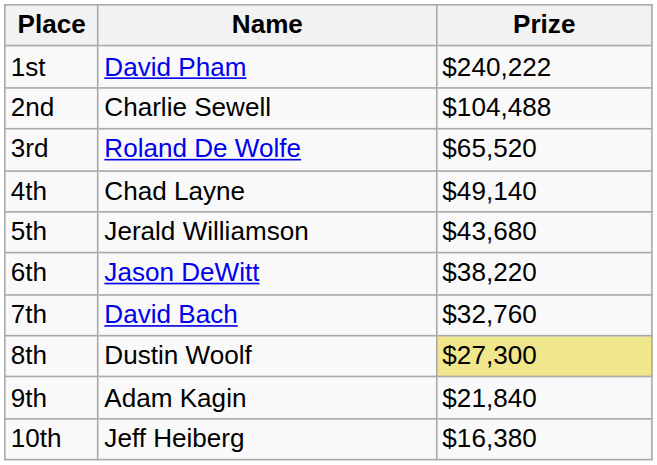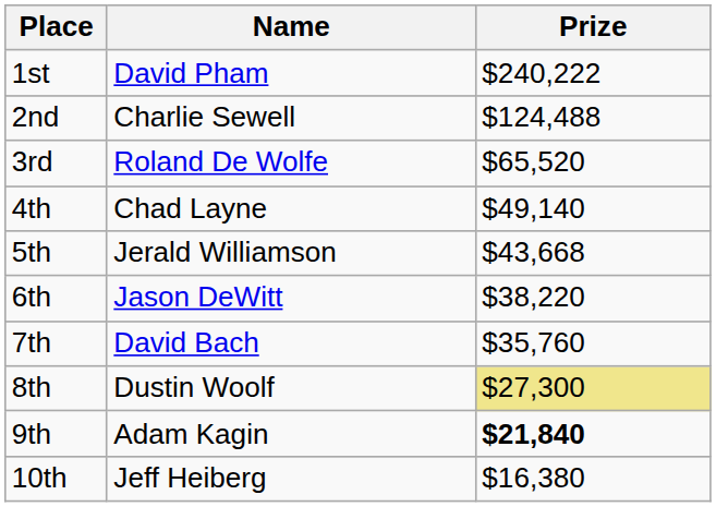 <table class="wikitable">
 <tr>
 <th width="50">Place</th>
 <th width="200">Name</th>
 <th width="125">Prize</th>
 </tr>
 <tr>
 <td>1st</td>
 <td><a href='#'>David Pham</a></td>
 <td>$240,222</td>
 </tr>
 <tr>
 <td>2nd</td>
 <td>Charlie Sewell</td>
-<td>$104,488</td>
+<td>$124,488</td>
 </tr>
 <tr>
 <td>3rd</td>
 <td><a href='#'>Roland De Wolfe</a></td>
 <td>$65,520</td>
 </tr>
 <tr>
 <td>4th</td>
 <td>Chad Layne</td>
 <td>$49,140</td>
 </tr>
 <tr>
 <td>5th</td>
 <td>Jerald Williamson</td>
-<td>$43,680</td>
+<td>$43,668</td>
 </tr>
 <tr>
 <td>6th</td>
 <td><a href='#'>Jason DeWitt</a></td>
 <td>$38,220</td>
 </tr>
 <tr>
 <td>7th</td>
 <td><a href='#'>David Bach</a></td>
-<td>$32,760</td>
+<td>$35,760</td>
 </tr>
 <tr>
 <td>8th</td>
 <td>Dustin Woolf</td>
 <td style="background: khaki;">$27,300</td>
 </tr>
 <tr>
 <td>9th</td>
 <td>Adam Kagin</td>
-<td>$21,840</td>
+<td><strong>$21,840</strong></td>
 </tr>
 <tr>
 <td>10th</td>
 <td>Jeff Heiberg</td>
 <td>$16,380</td>
 </tr>
 </table>
